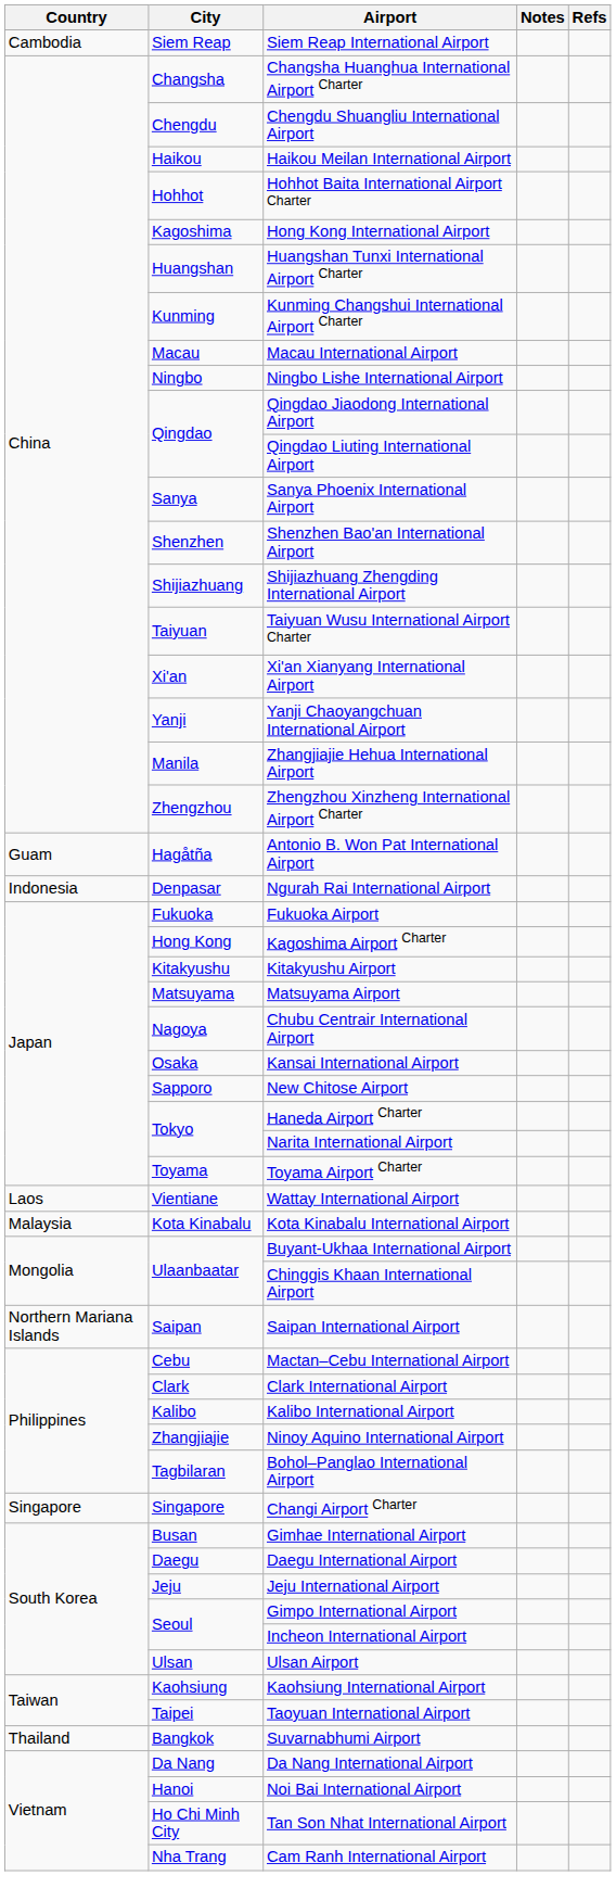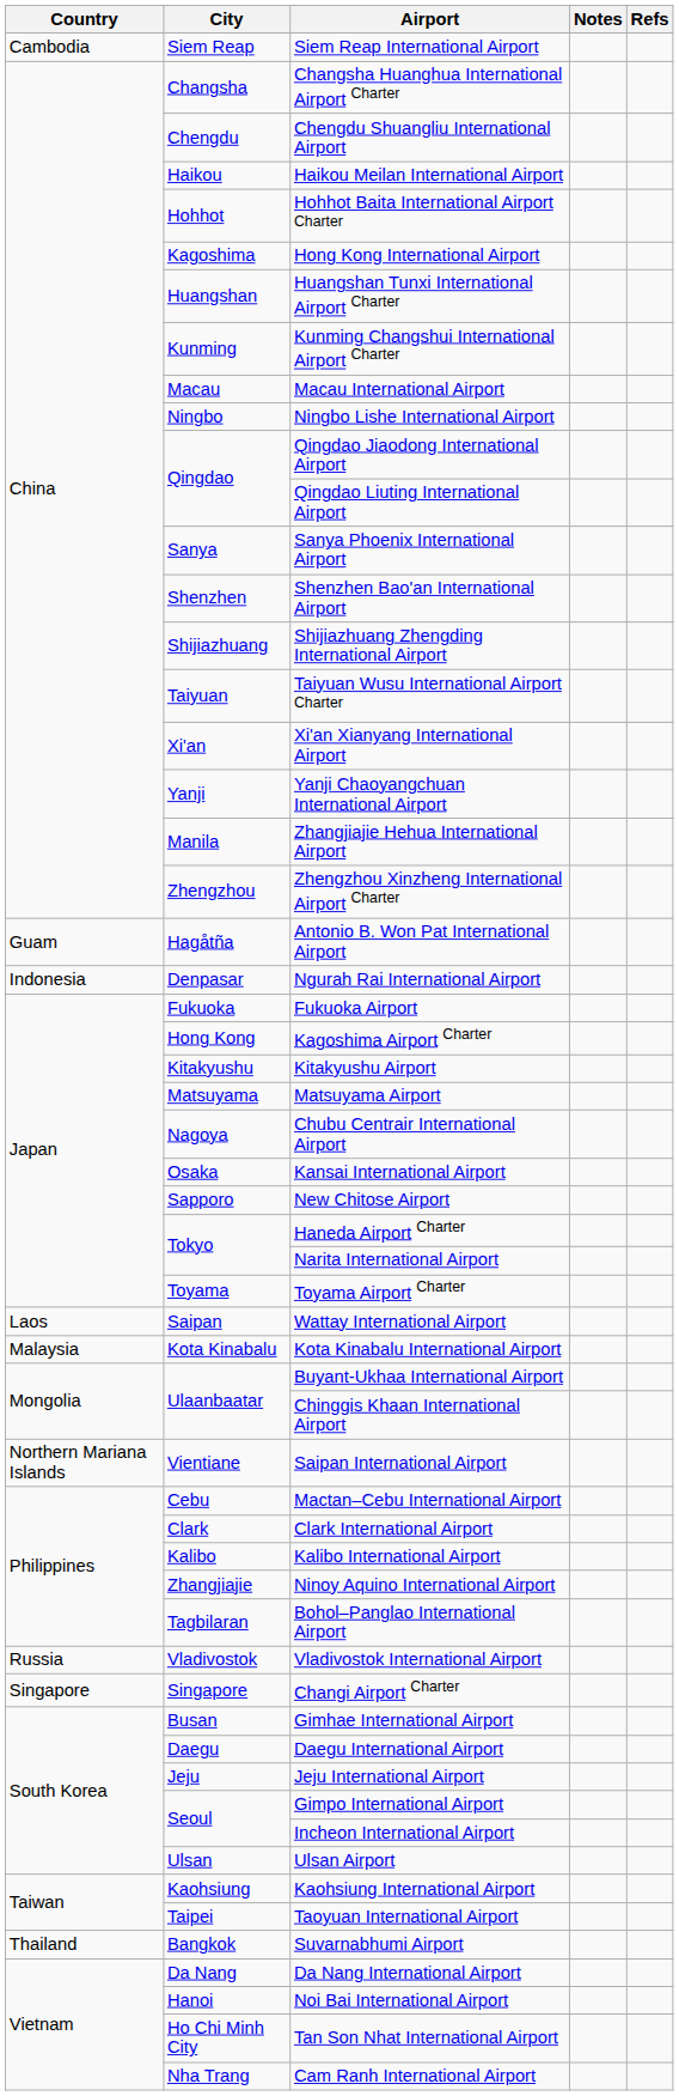 <table class="wikitable sortable">
 <tr>
 <th>Country</th>
 <th>City</th>
 <th>Airport</th>
 <th>Notes</th>
 <th>Refs</th>
 </tr>
 <tr>
 <td>Cambodia</td>
 <td><a href='#'>Siem Reap</a></td>
 <td><a href='#'>Siem Reap International Airport</a></td>
 <td></td>
 <td align=center></td>
 </tr>
 <tr>
 <td rowspan="19">China</td>
 <td><a href='#'>Changsha</a></td>
 <td><a href='#'>Changsha Huanghua International Airport</a> <sup>Charter</sup></td>
 <td></td>
 <td align=center></td>
 </tr>
 <tr>
 <td><a href='#'>Chengdu</a></td>
 <td><a href='#'>Chengdu Shuangliu International Airport</a></td>
 <td></td>
 <td align=center></td>
 </tr>
 <tr>
 <td><a href='#'>Haikou</a></td>
 <td><a href='#'>Haikou Meilan International Airport</a></td>
 <td align=center></td>
 <td align=center></td>
 </tr>
 <tr>
 <td><a href='#'>Hohhot</a></td>
 <td><a href='#'>Hohhot Baita International Airport</a> <sup>Charter</sup></td>
 <td></td>
 <td align=center></td>
 </tr>
 <tr>
 <td><a href='#'>Kagoshima</a></td>
 <td><a href='#'>Hong Kong International Airport</a></td>
 <td align=center></td>
 <td align=center></td>
 </tr>
 <tr>
 <td><a href='#'>Huangshan</a></td>
 <td><a href='#'>Huangshan Tunxi International Airport</a> <sup>Charter</sup></td>
 <td></td>
 <td align=center></td>
 </tr>
 <tr>
 <td><a href='#'>Kunming</a></td>
 <td><a href='#'>Kunming Changshui International Airport</a> <sup>Charter</sup></td>
 <td></td>
 <td align=center></td>
 </tr>
 <tr>
 <td><a href='#'>Macau</a></td>
 <td><a href='#'>Macau International Airport</a></td>
 <td align=center></td>
 <td align=center></td>
 </tr>
 <tr>
 <td><a href='#'>Ningbo</a></td>
 <td><a href='#'>Ningbo Lishe International Airport</a></td>
 <td align=center></td>
 <td align=center></td>
 </tr>
 <tr>
 <td rowspan="2"><a href='#'>Qingdao</a></td>
 <td><a href='#'>Qingdao Jiaodong International Airport</a></td>
 <td align=center></td>
 <td align=center></td>
 </tr>
 <tr>
 <td><a href='#'>Qingdao Liuting International Airport</a></td>
 <td></td>
 <td align=center></td>
 </tr>
 <tr>
 <td><a href='#'>Sanya</a></td>
 <td><a href='#'>Sanya Phoenix International Airport</a></td>
 <td align=center></td>
 <td align=center></td>
 </tr>
 <tr>
 <td><a href='#'>Shenzhen</a></td>
 <td><a href='#'>Shenzhen Bao'an International Airport</a></td>
 <td align=center></td>
 <td align=center></td>
 </tr>
 <tr>
 <td><a href='#'>Shijiazhuang</a></td>
 <td><a href='#'>Shijiazhuang Zhengding International Airport</a></td>
 <td></td>
 <td align=center></td>
 </tr>
 <tr>
 <td><a href='#'>Taiyuan</a></td>
 <td><a href='#'>Taiyuan Wusu International Airport</a> <sup>Charter</sup></td>
 <td></td>
 <td align=center></td>
 </tr>
 <tr>
 <td><a href='#'>Xi'an</a></td>
 <td><a href='#'>Xi'an Xianyang International Airport</a></td>
 <td align=center></td>
 <td align=center></td>
 </tr>
 <tr>
 <td><a href='#'>Yanji</a></td>
 <td><a href='#'>Yanji Chaoyangchuan International Airport</a></td>
 <td align=center></td>
 <td align=center></td>
 </tr>
 <tr>
 <td><a href='#'>Manila</a></td>
 <td><a href='#'>Zhangjiajie Hehua International Airport</a></td>
 <td align=center></td>
 <td align=center></td>
 </tr>
 <tr>
 <td><a href='#'>Zhengzhou</a></td>
 <td><a href='#'>Zhengzhou Xinzheng International Airport</a> <sup>Charter</sup></td>
 <td></td>
 <td align=center></td>
 </tr>
 <tr>
 <td>Guam</td>
 <td><a href='#'>Hagåtña</a></td>
 <td><a href='#'>Antonio B. Won Pat International Airport</a></td>
 <td align=center></td>
 <td align=center></td>
 </tr>
 <tr>
 <td>Indonesia</td>
 <td><a href='#'>Denpasar</a></td>
 <td><a href='#'>Ngurah Rai International Airport</a></td>
 <td align=center></td>
 <td align=center></td>
 </tr>
 <tr>
 <td rowspan="10">Japan</td>
 <td><a href='#'>Fukuoka</a></td>
 <td><a href='#'>Fukuoka Airport</a></td>
 <td align=center></td>
 <td align=center></td>
 </tr>
 <tr>
 <td><a href='#'>Hong Kong</a></td>
 <td><a href='#'>Kagoshima Airport</a> <sup>Charter</sup></td>
 <td></td>
 <td align=center></td>
 </tr>
 <tr>
 <td><a href='#'>Kitakyushu</a></td>
 <td><a href='#'>Kitakyushu Airport</a></td>
 <td align=center></td>
 <td align=center></td>
 </tr>
 <tr>
 <td><a href='#'>Matsuyama</a></td>
 <td><a href='#'>Matsuyama Airport</a></td>
 <td align=center></td>
 <td align=center></td>
 </tr>
 <tr>
 <td><a href='#'>Nagoya</a></td>
 <td><a href='#'>Chubu Centrair International Airport</a></td>
 <td></td>
 <td align=center></td>
 </tr>
 <tr>
 <td><a href='#'>Osaka</a></td>
 <td><a href='#'>Kansai International Airport</a></td>
 <td align=center></td>
 <td align=center></td>
 </tr>
 <tr>
 <td><a href='#'>Sapporo</a></td>
 <td><a href='#'>New Chitose Airport</a></td>
 <td align=center></td>
 <td align=center></td>
 </tr>
 <tr>
 <td rowspan="2"><a href='#'>Tokyo</a></td>
 <td><a href='#'>Haneda Airport</a> <sup>Charter</sup></td>
 <td></td>
 <td align=center></td>
 </tr>
 <tr>
 <td><a href='#'>Narita International Airport</a></td>
 <td align=center></td>
 <td align=center></td>
 </tr>
 <tr>
 <td><a href='#'>Toyama</a></td>
 <td><a href='#'>Toyama Airport</a> <sup>Charter</sup></td>
 <td align=center></td>
 <td align=center></td>
 </tr>
 <tr>
 <td>Laos</td>
-<td><a href='#'>Vientiane</a></td>
+<td><a href='#'>Saipan</a></td>
 <td><a href='#'>Wattay International Airport</a></td>
 <td align=center></td>
 <td align=center></td>
 </tr>
 <tr>
 <td>Malaysia</td>
 <td><a href='#'>Kota Kinabalu</a></td>
 <td><a href='#'>Kota Kinabalu International Airport</a></td>
 <td align=center></td>
 <td align=center></td>
 </tr>
 <tr>
 <td rowspan="2">Mongolia</td>
 <td rowspan="2"><a href='#'>Ulaanbaatar</a></td>
 <td><a href='#'>Buyant-Ukhaa International Airport</a></td>
 <td></td>
 <td align=center></td>
 </tr>
 <tr>
 <td><a href='#'>Chinggis Khaan International Airport</a></td>
 <td align=center></td>
 <td align=center></td>
 </tr>
 <tr>
 <td>Northern Mariana Islands</td>
-<td><a href='#'>Saipan</a></td>
+<td><a href='#'>Vientiane</a></td>
 <td><a href='#'>Saipan International Airport</a></td>
 <td align=center></td>
 <td align=center></td>
 </tr>
 <tr>
 <td rowspan="5">Philippines</td>
 <td><a href='#'>Cebu</a></td>
 <td><a href='#'>Mactan–Cebu International Airport</a></td>
 <td align=center></td>
 <td align=center></td>
 </tr>
 <tr>
 <td><a href='#'>Clark</a></td>
 <td><a href='#'>Clark International Airport</a></td>
 <td></td>
 <td align=center></td>
 </tr>
 <tr>
 <td><a href='#'>Kalibo</a></td>
 <td><a href='#'>Kalibo International Airport</a></td>
 <td align=center></td>
 <td align=center></td>
 </tr>
 <tr>
 <td><a href='#'>Zhangjiajie</a></td>
 <td><a href='#'>Ninoy Aquino International Airport</a></td>
 <td></td>
 <td align=center></td>
 </tr>
 <tr>
 <td><a href='#'>Tagbilaran</a></td>
 <td><a href='#'>Bohol–Panglao International Airport</a></td>
 <td align=center></td>
+<td align=center></td>
+</tr>
+<tr>
+<td>Russia</td>
+<td><a href='#'>Vladivostok</a></td>
+<td><a href='#'>Vladivostok International Airport</a></td>
+<td></td>
 <td align=center></td>
 </tr>
 <tr>
 <td>Singapore</td>
 <td><a href='#'>Singapore</a></td>
 <td><a href='#'>Changi Airport</a> <sup>Charter</sup></td>
 <td></td>
 <td align=center></td>
 </tr>
 <tr>
 <td rowspan="6">South Korea</td>
 <td><a href='#'>Busan</a></td>
 <td><a href='#'>Gimhae International Airport</a></td>
 <td></td>
 <td align=center></td>
 </tr>
 <tr>
 <td><a href='#'>Daegu</a></td>
 <td><a href='#'>Daegu International Airport</a></td>
 <td></td>
 <td align=center></td>
 </tr>
 <tr>
 <td><a href='#'>Jeju</a></td>
 <td><a href='#'>Jeju International Airport</a></td>
 <td align=center></td>
 <td align=center></td>
 </tr>
 <tr>
 <td rowspan="2"><a href='#'>Seoul</a></td>
 <td><a href='#'>Gimpo International Airport</a></td>
 <td align=center></td>
 <td align=center></td>
 </tr>
 <tr>
 <td><a href='#'>Incheon International Airport</a></td>
 <td align=center></td>
 <td align=center></td>
 </tr>
 <tr>
 <td><a href='#'>Ulsan</a></td>
 <td><a href='#'>Ulsan Airport</a></td>
 <td></td>
 <td align=center></td>
 </tr>
 <tr>
 <td rowspan="2">Taiwan</td>
 <td><a href='#'>Kaohsiung</a></td>
 <td><a href='#'>Kaohsiung International Airport</a></td>
 <td align=center></td>
 <td align=center></td>
 </tr>
 <tr>
 <td><a href='#'>Taipei</a></td>
 <td><a href='#'>Taoyuan International Airport</a></td>
 <td align=center></td>
 <td align=center></td>
 </tr>
 <tr>
 <td>Thailand</td>
 <td><a href='#'>Bangkok</a></td>
 <td><a href='#'>Suvarnabhumi Airport</a></td>
 <td align=center></td>
 <td align=center></td>
 </tr>
 <tr>
 <td rowspan="4">Vietnam</td>
 <td><a href='#'>Da Nang</a></td>
 <td><a href='#'>Da Nang International Airport</a></td>
 <td align=center></td>
 <td align=center></td>
 </tr>
 <tr>
 <td><a href='#'>Hanoi</a></td>
 <td><a href='#'>Noi Bai International Airport</a></td>
 <td align=center></td>
 <td align=center></td>
 </tr>
 <tr>
 <td><a href='#'>Ho Chi Minh City</a></td>
 <td><a href='#'>Tan Son Nhat International Airport</a></td>
 <td align=center></td>
 <td align=center></td>
 </tr>
 <tr>
 <td><a href='#'>Nha Trang</a></td>
 <td><a href='#'>Cam Ranh International Airport</a></td>
 <td align=center></td>
 <td align=center></td>
 </tr>
 </table>
